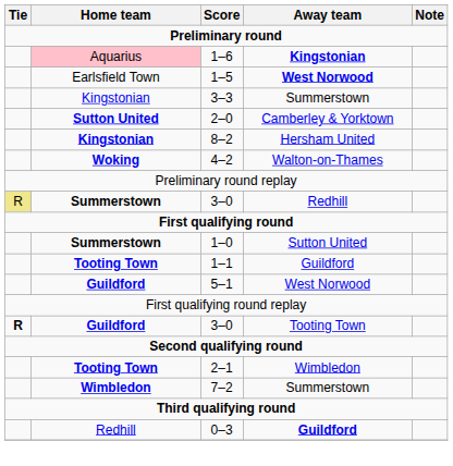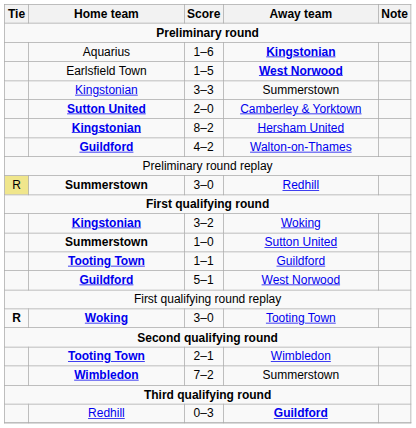 <table class="wikitable" style="text-align:center;">
 <tr>
 <th width=25>Tie</th>
 <th width=200>Home team</th>
 <th width=20>Score</th>
 <th width=200>Away team</th>
 <th width=25>Note</th>
 </tr>
 <tr>
 <td colspan="5"><strong>Preliminary round</strong></td>
 </tr>
 <tr>
 <td></td>
-<td style="background: pink;">Aquarius</td>
+<td>Aquarius</td>
 <td>1–6</td>
 <td><strong><a href='#'>Kingstonian</a></strong></td>
 <td></td>
 </tr>
 <tr>
 <td></td>
 <td>Earlsfield Town</td>
 <td>1–5</td>
 <td><strong><a href='#'>West Norwood</a></strong></td>
 <td></td>
 </tr>
 <tr>
 <td></td>
 <td><a href='#'>Kingstonian</a></td>
 <td>3–3</td>
 <td>Summerstown</td>
 <td></td>
 </tr>
 <tr>
 <td></td>
 <td><strong><a href='#'>Sutton United</a></strong></td>
 <td>2–0</td>
 <td><a href='#'>Camberley & Yorktown</a></td>
 <td></td>
 </tr>
 <tr>
 <td></td>
 <td><strong><a href='#'>Kingstonian</a></strong></td>
 <td>8–2</td>
 <td><a href='#'>Hersham United</a></td>
 <td></td>
 </tr>
 <tr>
 <td></td>
-<td><strong><a href='#'>Woking</a></strong></td>
+<td><strong><a href='#'>Guildford</a></strong></td>
 <td>4–2</td>
 <td><a href='#'>Walton-on-Thames</a></td>
 <td></td>
 </tr>
 <tr>
 <td colspan="5">Preliminary round replay</td>
 </tr>
 <tr>
 <td style="background: khaki;">R</td>
 <td><strong>Summerstown</strong></td>
 <td>3–0</td>
 <td><a href='#'>Redhill</a></td>
 <td></td>
 </tr>
 <tr>
 <td colspan="5"><strong>First qualifying round</strong></td>
+</tr>
+<tr>
+<td></td>
+<td><strong><a href='#'>Kingstonian</a></strong></td>
+<td>3–2</td>
+<td><a href='#'>Woking</a></td>
+<td></td>
 </tr>
 <tr>
 <td></td>
 <td><strong>Summerstown</strong></td>
 <td>1–0</td>
 <td><a href='#'>Sutton United</a></td>
 <td></td>
 </tr>
 <tr>
 <td></td>
 <td><strong><a href='#'>Tooting Town</a></strong></td>
 <td>1–1</td>
 <td><a href='#'>Guildford</a></td>
 <td></td>
 </tr>
 <tr>
 <td></td>
 <td><strong><a href='#'>Guildford</a></strong></td>
 <td>5–1</td>
 <td><a href='#'>West Norwood</a></td>
 <td></td>
 </tr>
 <tr>
 <td colspan="5">First qualifying round replay</td>
 </tr>
 <tr>
 <td><strong>R</strong></td>
-<td><strong><a href='#'>Guildford</a></strong></td>
+<td><strong><a href='#'>Woking</a></strong></td>
 <td>3–0</td>
 <td><a href='#'>Tooting Town</a></td>
 <td></td>
 </tr>
 <tr>
 <td colspan="5"><strong>Second qualifying round</strong></td>
 </tr>
 <tr>
 <td></td>
 <td><strong><a href='#'>Tooting Town</a></strong></td>
 <td>2–1</td>
 <td><a href='#'>Wimbledon</a></td>
 <td></td>
 </tr>
 <tr>
 <td></td>
 <td><strong><a href='#'>Wimbledon</a></strong></td>
 <td>7–2</td>
 <td>Summerstown</td>
 <td></td>
 </tr>
 <tr>
 <td colspan="5"><strong>Third qualifying round</strong></td>
 </tr>
 <tr>
 <td></td>
 <td><a href='#'>Redhill</a></td>
 <td>0–3</td>
 <td><strong><a href='#'>Guildford</a></strong></td>
 <td></td>
 </tr>
 <tr>
 </tr>
 </table>
